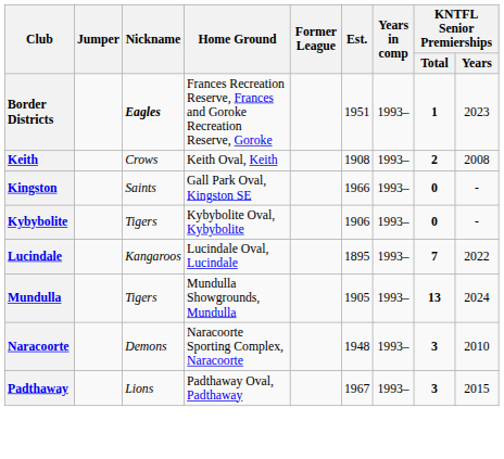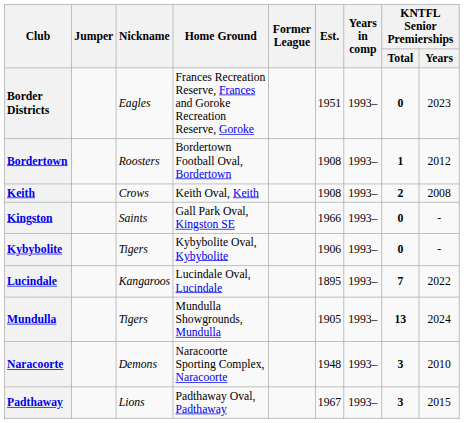 <table class="wikitable sortable mw-collapsible mw-collapsed" style="width:100%">
 <tr>
 <th rowspan="2">Club</th>
 <th rowspan="2">Jumper</th>
 <th rowspan="2">Nickname</th>
 <th rowspan="2">Home Ground</th>
 <th rowspan="2">Former League</th>
 <th rowspan="2">Est.</th>
 <th rowspan="2">Years in comp</th>
 <th colspan="2">KNTFL Senior Premierships</th>
 </tr>
 <tr>
 <th>Total</th>
 <th>Years</th>
 </tr>
 <tr>
 <th style="text-align:left">Border Districts</th>
 <td></td>
-<td><strong><em>Eagles</em></strong></td>
+<td><em>Eagles</em></td>
 <td>Frances Recreation Reserve, <a href='#'>Frances</a> and Goroke Recreation Reserve, <a href='#'>Goroke</a></td>
 <td align="center"></td>
 <td align="center">1951</td>
 <td align="center">1993–</td>
+<td align="center"><strong>0</strong></td>
+<td align="center">2023</td>
+</tr>
+<tr>
+<th style="text-align:left"><a href='#'>Bordertown</a></th>
+<td></td>
+<td><em>Roosters</em></td>
+<td>Bordertown Football Oval, <a href='#'>Bordertown</a></td>
+<td align="center"></td>
+<td align="center">1908</td>
+<td align="center">1993–</td>
 <td align="center"><strong>1</strong></td>
-<td align="center">2023</td>
+<td align="center">2012</td>
 </tr>
 <tr>
 <th style="text-align:left"><a href='#'>Keith</a></th>
 <td></td>
 <td><em>Crows</em></td>
 <td>Keith Oval, <a href='#'>Keith</a></td>
 <td align="center"></td>
 <td align="center">1908</td>
 <td align="center">1993–</td>
 <td align="center"><strong>2</strong></td>
 <td align="center">2008</td>
 </tr>
 <tr>
 <th style="text-align:left"><a href='#'>Kingston</a></th>
 <td></td>
 <td><em>Saints</em></td>
 <td>Gall Park Oval, <a href='#'>Kingston SE</a></td>
 <td align="center"></td>
 <td align="center">1966</td>
 <td align="center">1993–</td>
 <td align="center"><strong>0</strong></td>
 <td align="center">-</td>
 </tr>
 <tr>
 <th style="text-align:left"><a href='#'>Kybybolite</a></th>
 <td></td>
 <td><em>Tigers</em></td>
 <td>Kybybolite Oval, <a href='#'>Kybybolite</a></td>
 <td align="center"></td>
 <td align="center">1906</td>
 <td align="center">1993–</td>
 <td align="center"><strong>0</strong></td>
 <td align="center">-</td>
 </tr>
 <tr>
 <th style="text-align:left"><a href='#'>Lucindale</a></th>
 <td></td>
 <td><em>Kangaroos</em></td>
 <td>Lucindale Oval, <a href='#'>Lucindale</a></td>
 <td align="center"></td>
 <td align="center">1895</td>
 <td align="center">1993–</td>
 <td align="center"><strong>7</strong></td>
 <td align="center">2022</td>
 </tr>
 <tr>
 <th style="text-align:left"><a href='#'>Mundulla</a></th>
 <td></td>
 <td><em>Tigers</em></td>
 <td>Mundulla Showgrounds, <a href='#'>Mundulla</a></td>
 <td align="center"></td>
 <td align="center">1905</td>
 <td align="center">1993–</td>
 <td align="center"><strong>13</strong></td>
 <td align="center">2024</td>
 </tr>
 <tr>
 <th style="text-align:left"><a href='#'>Naracoorte</a></th>
 <td></td>
 <td><em>Demons</em></td>
 <td>Naracoorte Sporting Complex, <a href='#'>Naracoorte</a></td>
 <td align="center"></td>
 <td align="center">1948</td>
 <td align="center">1993–</td>
 <td align="center"><strong>3</strong></td>
 <td align="center">2010</td>
 </tr>
 <tr>
 <th style="text-align:left"><a href='#'>Padthaway</a></th>
 <td></td>
 <td><em>Lions</em></td>
 <td>Padthaway Oval, <a href='#'>Padthaway</a></td>
 <td align="center"></td>
 <td align="center">1967</td>
 <td align="center">1993–</td>
 <td align="center"><strong>3</strong></td>
 <td align="center">2015</td>
 </tr>
 </table>
